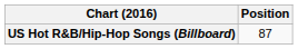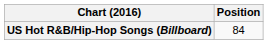 <table class="wikitable plainrowheaders" style="text-align:center">
 <tr>
 <th scope="col">Chart (2016)</th>
 <th scope="col">Position</th>
 </tr>
 <tr>
 <th scope="row">US Hot R&B/Hip-Hop Songs (<em>Billboard</em>)</th>
-<td>87</td>
+<td>84</td>
 </tr>
 </table>
